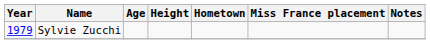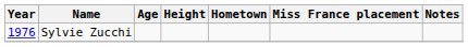 <table class="wikitable sortable">
 <tr>
 <th>Year</th>
 <th>Name</th>
 <th>Age</th>
 <th>Height</th>
 <th>Hometown</th>
 <th>Miss France placement</th>
 <th>Notes</th>
 </tr>
 <tr>
-<td><a href='#'>1979</a></td>
+<td><a href='#'>1976</a></td>
 <td>Sylvie Zucchi</td>
 <td></td>
 <td></td>
 <td></td>
 <td></td>
 <td></td>
 </tr>
 <tr>
 </tr>
 </table>
